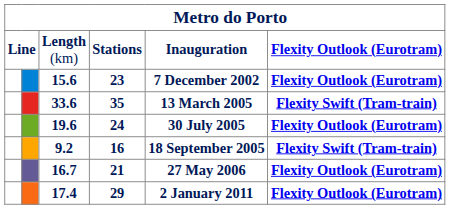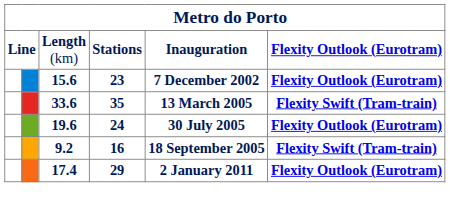 <table border="1" cellpadding="3" style="margin:1em auto; border-collapse: collapse; text-align: center;">
 <tr style="text-align:center;background:white;color:#001858">
 <th colspan="6">   <big>Metro do Porto</big></th>
 </tr>
 <tr style="text-align:center;background:white;color:#001858">
 <td colspan=2><strong>Line</strong></td>
 <td><strong>Length</strong><br>(km)</td>
 <td><strong>Stations</strong></td>
 <td><strong>Inauguration</strong></td>
 <td><strong><a href='#'>Flexity Outlook (Eurotram)</a></strong></td>
 </tr>
 <tr style="text-align:center;background:white;color:#001858">
 <td bgcolor=white></td>
 <td style="background:#0083d7;"></td>
 <td><strong>15.6</strong></td>
 <td><strong>23</strong></td>
 <td><strong>7 December 2002</strong></td>
 <td><strong><a href='#'>Flexity Outlook (Eurotram)</a></strong></td>
 </tr>
 <tr style="text-align:center;background:white;color:#001858">
 <td bgcolor=white></td>
 <td style="background:#e62621;"></td>
 <td><strong>33.6</strong></td>
 <td><strong>35</strong></td>
 <td><strong>13 March 2005</strong></td>
 <td><strong><a href='#'>Flexity Swift (Tram-train)</a></strong></td>
 </tr>
 <tr style="text-align:center;background:white;color:#001858">
 <td bgcolor=white></td>
 <td style="background:#6eab24;"></td>
 <td><strong>19.6</strong></td>
 <td><strong>24</strong></td>
 <td><strong>30 July 2005</strong></td>
 <td><strong><a href='#'>Flexity Outlook (Eurotram)</a></strong></td>
 </tr>
 <tr style="text-align:center;background:white;color:#001858">
 <td bgcolor=white></td>
 <td style="background:#ffa700;"></td>
 <td><strong>9.2</strong></td>
 <td><strong>16</strong></td>
 <td><strong>18 September 2005</strong></td>
 <td><strong><a href='#'>Flexity Swift (Tram-train)</a></strong></td>
 </tr>
 <tr style="text-align:center;background:white;color:#001858">
 <td bgcolor=white></td>
-<td style="background:#645a95;"></td>
-<td><strong>16.7</strong></td>
-<td><strong>21</strong></td>
-<td><strong>27 May 2006</strong></td>
-<td><strong><a href='#'>Flexity Outlook (Eurotram)</a></strong></td>
-</tr>
-<tr style="text-align:center;background:white;color:#001858">
-<td bgcolor=white></td>
 <td style="background:#fa6914;"></td>
 <td><strong>17.4</strong></td>
 <td><strong>29</strong></td>
 <td><strong>2 January 2011</strong></td>
 <td><strong><a href='#'>Flexity Outlook (Eurotram)</a></strong></td>
 </tr>
 </table>
